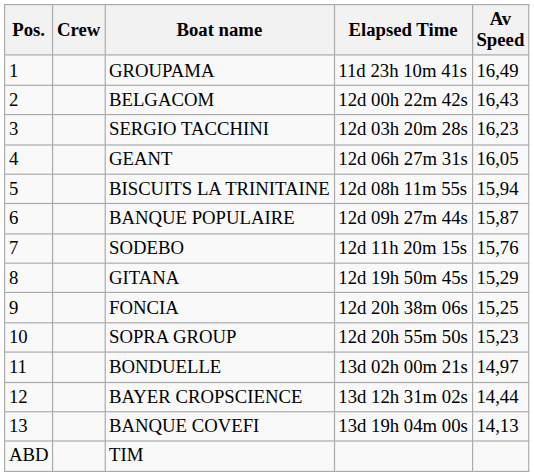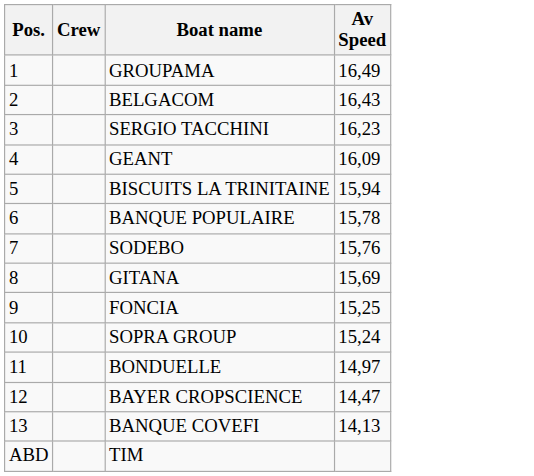 <table class="wikitable sortable">
 <tr>
 <th>Pos.</th>
 <th>Crew</th>
 <th>Boat name</th>
-<th>Elapsed Time</th>
 <th>Av<br>Speed</th>
 </tr>
 <tr>
 <td>1</td>
 <td><br></td>
 <td>GROUPAMA</td>
-<td>11d 23h 10m 41s</td>
 <td>16,49</td>
 </tr>
 <tr>
 <td>2</td>
 <td><br></td>
 <td>BELGACOM</td>
-<td>12d 00h 22m 42s</td>
 <td>16,43</td>
 </tr>
 <tr>
 <td>3</td>
 <td><br></td>
 <td>SERGIO TACCHINI</td>
-<td>12d 03h 20m 28s</td>
 <td>16,23</td>
 </tr>
 <tr>
 <td>4</td>
 <td><br></td>
 <td>GEANT</td>
-<td>12d 06h 27m 31s</td>
-<td>16,05</td>
+<td>16,09</td>
 </tr>
 <tr>
 <td>5</td>
 <td><br></td>
 <td>BISCUITS LA TRINITAINE</td>
-<td>12d 08h 11m 55s</td>
 <td>15,94</td>
 </tr>
 <tr>
 <td>6</td>
 <td><br></td>
 <td>BANQUE POPULAIRE</td>
-<td>12d 09h 27m 44s</td>
-<td>15,87</td>
+<td>15,78</td>
 </tr>
 <tr>
 <td>7</td>
 <td><br></td>
 <td>SODEBO</td>
-<td>12d 11h 20m 15s</td>
 <td>15,76</td>
 </tr>
 <tr>
 <td>8</td>
 <td><br></td>
 <td>GITANA</td>
-<td>12d 19h 50m 45s</td>
-<td>15,29</td>
+<td>15,69</td>
 </tr>
 <tr>
 <td>9</td>
 <td><br></td>
 <td>FONCIA</td>
-<td>12d 20h 38m 06s</td>
 <td>15,25</td>
 </tr>
 <tr>
 <td>10</td>
 <td><br></td>
 <td>SOPRA GROUP</td>
-<td>12d 20h 55m 50s</td>
-<td>15,23</td>
+<td>15,24</td>
 </tr>
 <tr>
 <td>11</td>
 <td><br></td>
 <td>BONDUELLE</td>
-<td>13d 02h 00m 21s</td>
 <td>14,97</td>
 </tr>
 <tr>
 <td>12</td>
 <td><br></td>
 <td>BAYER CROPSCIENCE</td>
-<td>13d 12h 31m 02s</td>
-<td>14,44</td>
+<td>14,47</td>
 </tr>
 <tr>
 <td>13</td>
 <td><br></td>
 <td>BANQUE COVEFI</td>
-<td>13d 19h 04m 00s</td>
 <td>14,13</td>
 </tr>
 <tr>
 <td>ABD</td>
 <td><br></td>
 <td>TIM</td>
 <td></td>
-<td></td>
 </tr>
 </table>
